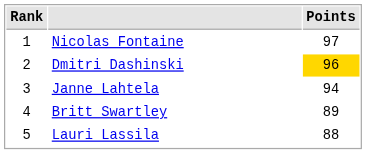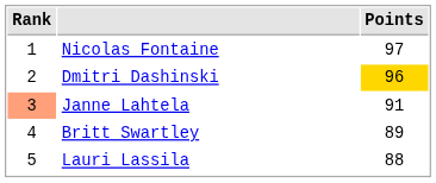 <table cellspacing="1" cellpadding="3" style="border:1px solid #AAAAAA;font-size:86%">
 <tr bgcolor="#E4E4E4">
 <th style="border-bottom:1px solid #AAAAAA" width=10>Rank</th>
 <th style="border-bottom:1px solid #AAAAAA" width=200></th>
 <th style="border-bottom:1px solid #AAAAAA" width=20>Points</th>
 </tr>
 <tr>
 <td align="center">1</td>
 <td> <a href='#'>Nicolas Fontaine</a></td>
 <td align=center>97</td>
 </tr>
 <tr>
 <td align="center">2</td>
 <td> <a href='#'>Dmitri Dashinski</a></td>
 <td align=center style="background: gold;">96</td>
 </tr>
 <tr>
-<td align="center">3</td>
+<td align="center" style="background: lightsalmon;">3</td>
 <td> <a href='#'>Janne Lahtela</a></td>
-<td align=center>94</td>
+<td align=center>91</td>
 </tr>
 <tr>
 <td align="center">4</td>
 <td> <a href='#'>Britt Swartley</a></td>
 <td align=center>89</td>
 </tr>
 <tr>
 <td align="center">5</td>
 <td> <a href='#'>Lauri Lassila</a></td>
 <td align=center>88</td>
 </tr>
 </table>
